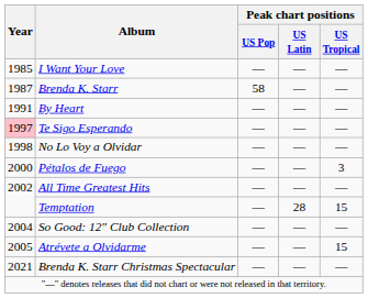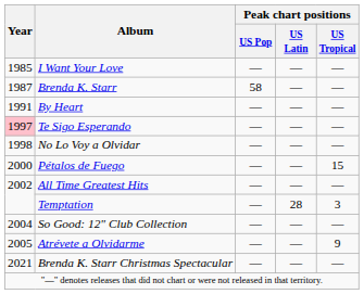 <table class="wikitable">
 <tr>
 <th scope="col" rowspan="2">Year</th>
 <th scope="col" rowspan="2">Album</th>
 <th scope="col" colspan="3">Peak chart positions</th>
 </tr>
 <tr>
 <th align="center" width="45"><small><a href='#'>US Pop</a></small><br></th>
 <th align="center" width="45"><small><a href='#'>US Latin</a></small><br></th>
 <th align="center" width="45"><small><a href='#'>US Tropical</a></small><br></th>
 </tr>
 <tr>
 <td align="left" valign="top">1985</td>
 <td align="left" valign="top"><em><a href='#'>I Want Your Love</a></em></td>
 <td align="center">—</td>
 <td align="center">—</td>
 <td align="center">—</td>
 </tr>
 <tr>
 <td align="left" valign="top">1987</td>
 <td align="left" valign="top"><em><a href='#'>Brenda K. Starr</a></em></td>
 <td align="center">58</td>
 <td align="center">—</td>
 <td align="center">—</td>
 </tr>
 <tr>
 <td align="left" valign="top">1991</td>
 <td align="left" valign="top"><em><a href='#'>By Heart</a></em></td>
 <td align="center">—</td>
 <td align="center">—</td>
 <td align="center">—</td>
 </tr>
 <tr>
 <td align="left" valign="top" style="background: pink;">1997</td>
 <td align="left" valign="top"><em><a href='#'>Te Sigo Esperando</a></em></td>
 <td align="center">—</td>
 <td align="center">—</td>
 <td align="center">—</td>
 </tr>
 <tr>
 <td align="left" valign="top">1998</td>
 <td align="left" valign="top"><em>No Lo Voy a Olvidar</em></td>
 <td align="center">—</td>
 <td align="center">—</td>
 <td align="center">—</td>
 </tr>
 <tr>
 <td align="left" valign="top">2000</td>
 <td align="left" valign="top"><em><a href='#'>Pétalos de Fuego</a></em></td>
 <td align="center">—</td>
 <td align="center">—</td>
-<td align="center">3</td>
+<td align="center">15</td>
 </tr>
 <tr>
 <td align="left" valign="top" rowspan="2">2002</td>
 <td align="left" valign="top"><em><a href='#'>All Time Greatest Hits</a></em></td>
 <td align="center">—</td>
 <td align="center">—</td>
 <td align="center">—</td>
 </tr>
 <tr>
 <td align="left" valign="top"><em><a href='#'>Temptation</a></em></td>
 <td align="center">—</td>
 <td align="center">28</td>
-<td align="center">15</td>
+<td align="center">3</td>
 </tr>
 <tr>
 <td align="left" valign="top">2004</td>
 <td align="left" valign="top"><em>So Good: 12" Club Collection</em></td>
 <td align="center">—</td>
 <td align="center">—</td>
 <td align="center">—</td>
 </tr>
 <tr>
 <td align="left" valign="top">2005</td>
 <td align="left" valign="top"><em><a href='#'>Atrévete a Olvidarme</a></em></td>
 <td align="center">—</td>
 <td align="center">—</td>
-<td align="center">15</td>
+<td align="center">9</td>
 </tr>
 <tr>
 <td align="left" valign="top">2021</td>
 <td align="left" valign="top"><em>Brenda K. Starr Christmas Spectacular</em></td>
 <td align="center">—</td>
 <td align="center">—</td>
 <td align="center">—</td>
 </tr>
 <tr>
 <td colspan="6" style="text-align:center; font-size:9pt;">"—" denotes releases that did not chart or were not released in that territory.</td>
 </tr>
 </table>
